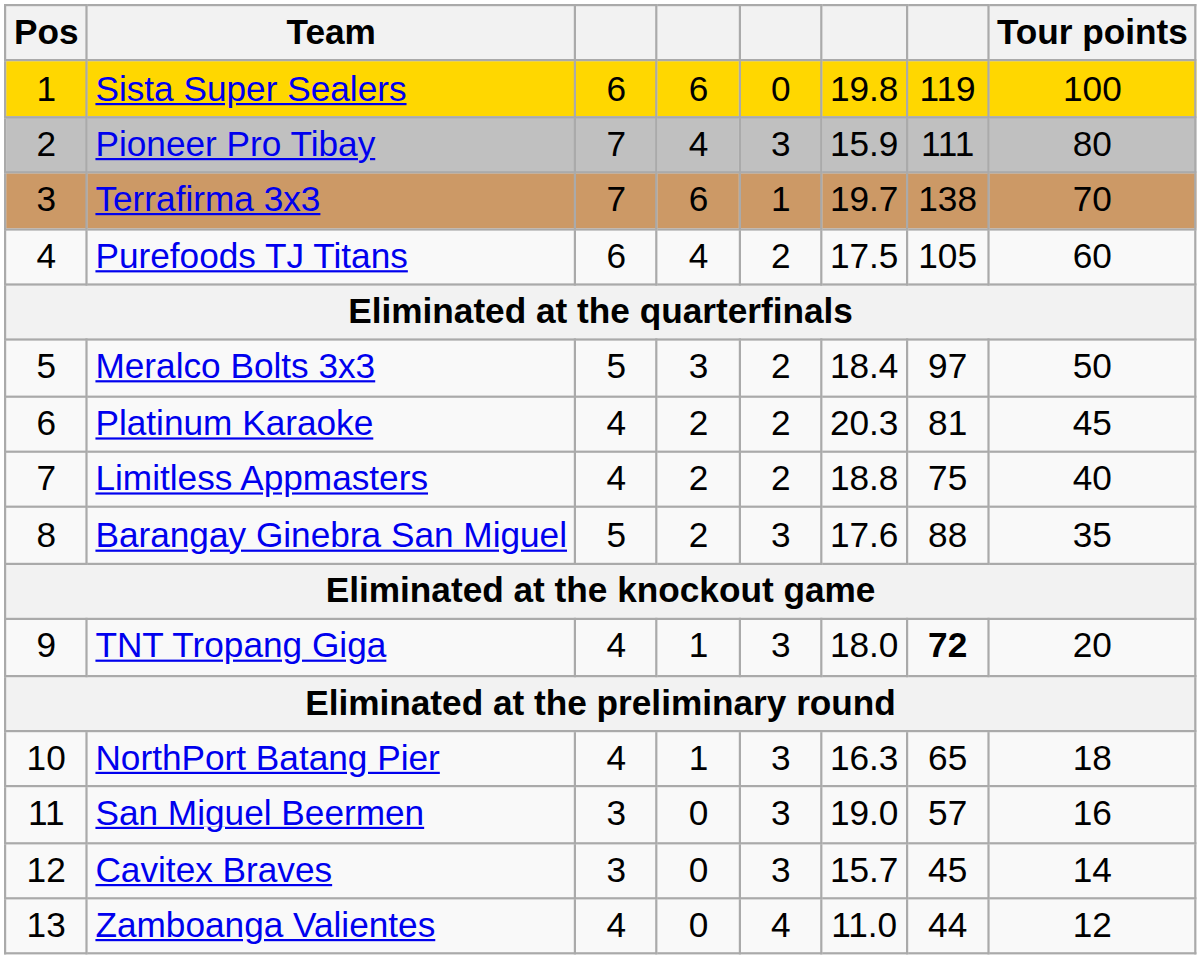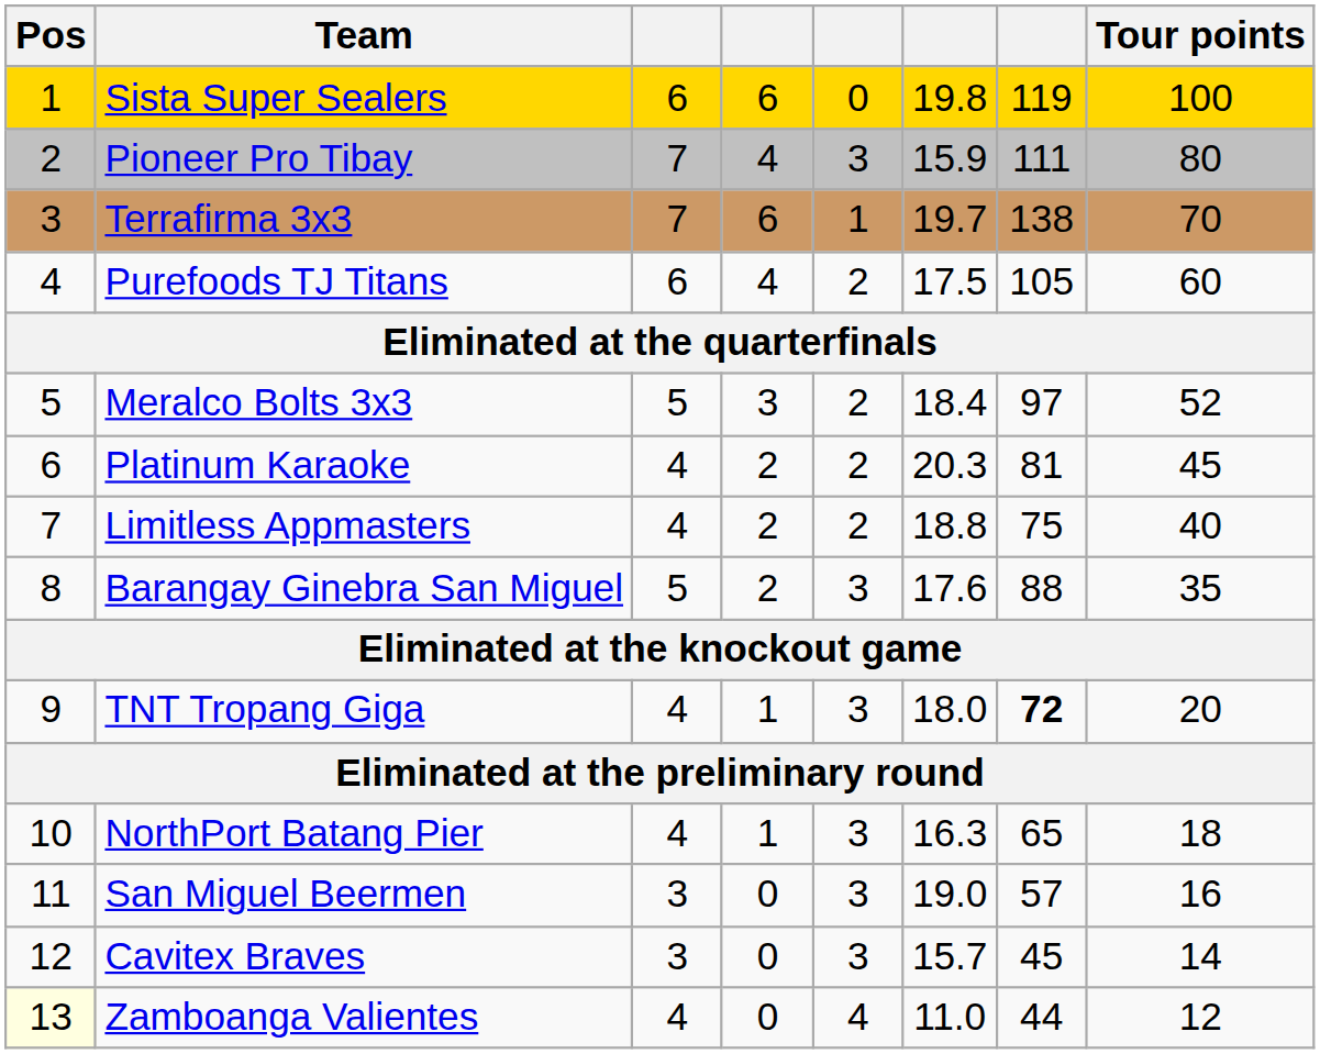 <table class="wikitable" style="text-align:center">
 <tr>
 <th width=30>Pos</th>
 <th width=180>Team</th>
 <th width=30></th>
 <th width=30></th>
 <th width=30></th>
 <th width=30></th>
 <th width=30></th>
 <th>Tour points</th>
 </tr>
 <tr bgcolor=gold>
 <td>1</td>
 <td align=left><a href='#'>Sista Super Sealers</a></td>
 <td>6</td>
 <td>6</td>
 <td>0</td>
 <td>19.8</td>
 <td>119</td>
 <td>100</td>
 </tr>
 <tr bgcolor=silver>
 <td>2</td>
 <td align=left><a href='#'>Pioneer Pro Tibay</a></td>
 <td>7</td>
 <td>4</td>
 <td>3</td>
 <td>15.9</td>
 <td>111</td>
 <td>80</td>
 </tr>
 <tr bgcolor=cc9966>
 <td>3</td>
 <td align=left><a href='#'>Terrafirma 3x3</a></td>
 <td>7</td>
 <td>6</td>
 <td>1</td>
 <td>19.7</td>
 <td>138</td>
 <td>70</td>
 </tr>
 <tr>
 <td>4</td>
 <td align=left><a href='#'>Purefoods TJ Titans</a></td>
 <td>6</td>
 <td>4</td>
 <td>2</td>
 <td>17.5</td>
 <td>105</td>
 <td>60</td>
 </tr>
 <tr>
 <th colspan=8>Eliminated at the quarterfinals</th>
 </tr>
 <tr>
 <td>5</td>
 <td align=left><a href='#'>Meralco Bolts 3x3</a></td>
 <td>5</td>
 <td>3</td>
 <td>2</td>
 <td>18.4</td>
 <td>97</td>
-<td>50</td>
+<td>52</td>
 </tr>
 <tr>
 <td>6</td>
 <td align=left><a href='#'>Platinum Karaoke</a></td>
 <td>4</td>
 <td>2</td>
 <td>2</td>
 <td>20.3</td>
 <td>81</td>
 <td>45</td>
 </tr>
 <tr>
 <td>7</td>
 <td align=left><a href='#'>Limitless Appmasters</a></td>
 <td>4</td>
 <td>2</td>
 <td>2</td>
 <td>18.8</td>
 <td>75</td>
 <td>40</td>
 </tr>
 <tr>
 <td>8</td>
 <td align=left nowrap><a href='#'>Barangay Ginebra San Miguel</a></td>
 <td>5</td>
 <td>2</td>
 <td>3</td>
 <td>17.6</td>
 <td>88</td>
 <td>35</td>
 </tr>
 <tr>
 <th colspan=8>Eliminated at the knockout game</th>
 </tr>
 <tr>
 <td>9</td>
 <td align=left><a href='#'>TNT Tropang Giga</a></td>
 <td>4</td>
 <td>1</td>
 <td>3</td>
 <td>18.0</td>
 <td><strong>72</strong></td>
 <td>20</td>
 </tr>
 <tr>
 <th colspan=8>Eliminated at the preliminary round</th>
 </tr>
 <tr>
 <td>10</td>
 <td align=left><a href='#'>NorthPort Batang Pier</a></td>
 <td>4</td>
 <td>1</td>
 <td>3</td>
 <td>16.3</td>
 <td>65</td>
 <td>18</td>
 </tr>
 <tr>
 <td>11</td>
 <td align=left nowrap><a href='#'>San Miguel Beermen</a></td>
 <td>3</td>
 <td>0</td>
 <td>3</td>
 <td>19.0</td>
 <td>57</td>
 <td>16</td>
 </tr>
 <tr>
 <td>12</td>
 <td align=left><a href='#'>Cavitex Braves</a></td>
 <td>3</td>
 <td>0</td>
 <td>3</td>
 <td>15.7</td>
 <td>45</td>
 <td>14</td>
 </tr>
 <tr>
-<td>13</td>
+<td style="background: lightyellow;">13</td>
 <td align=left><a href='#'>Zamboanga Valientes</a></td>
 <td>4</td>
 <td>0</td>
 <td>4</td>
 <td>11.0</td>
 <td>44</td>
 <td>12</td>
 </tr>
 </table>
